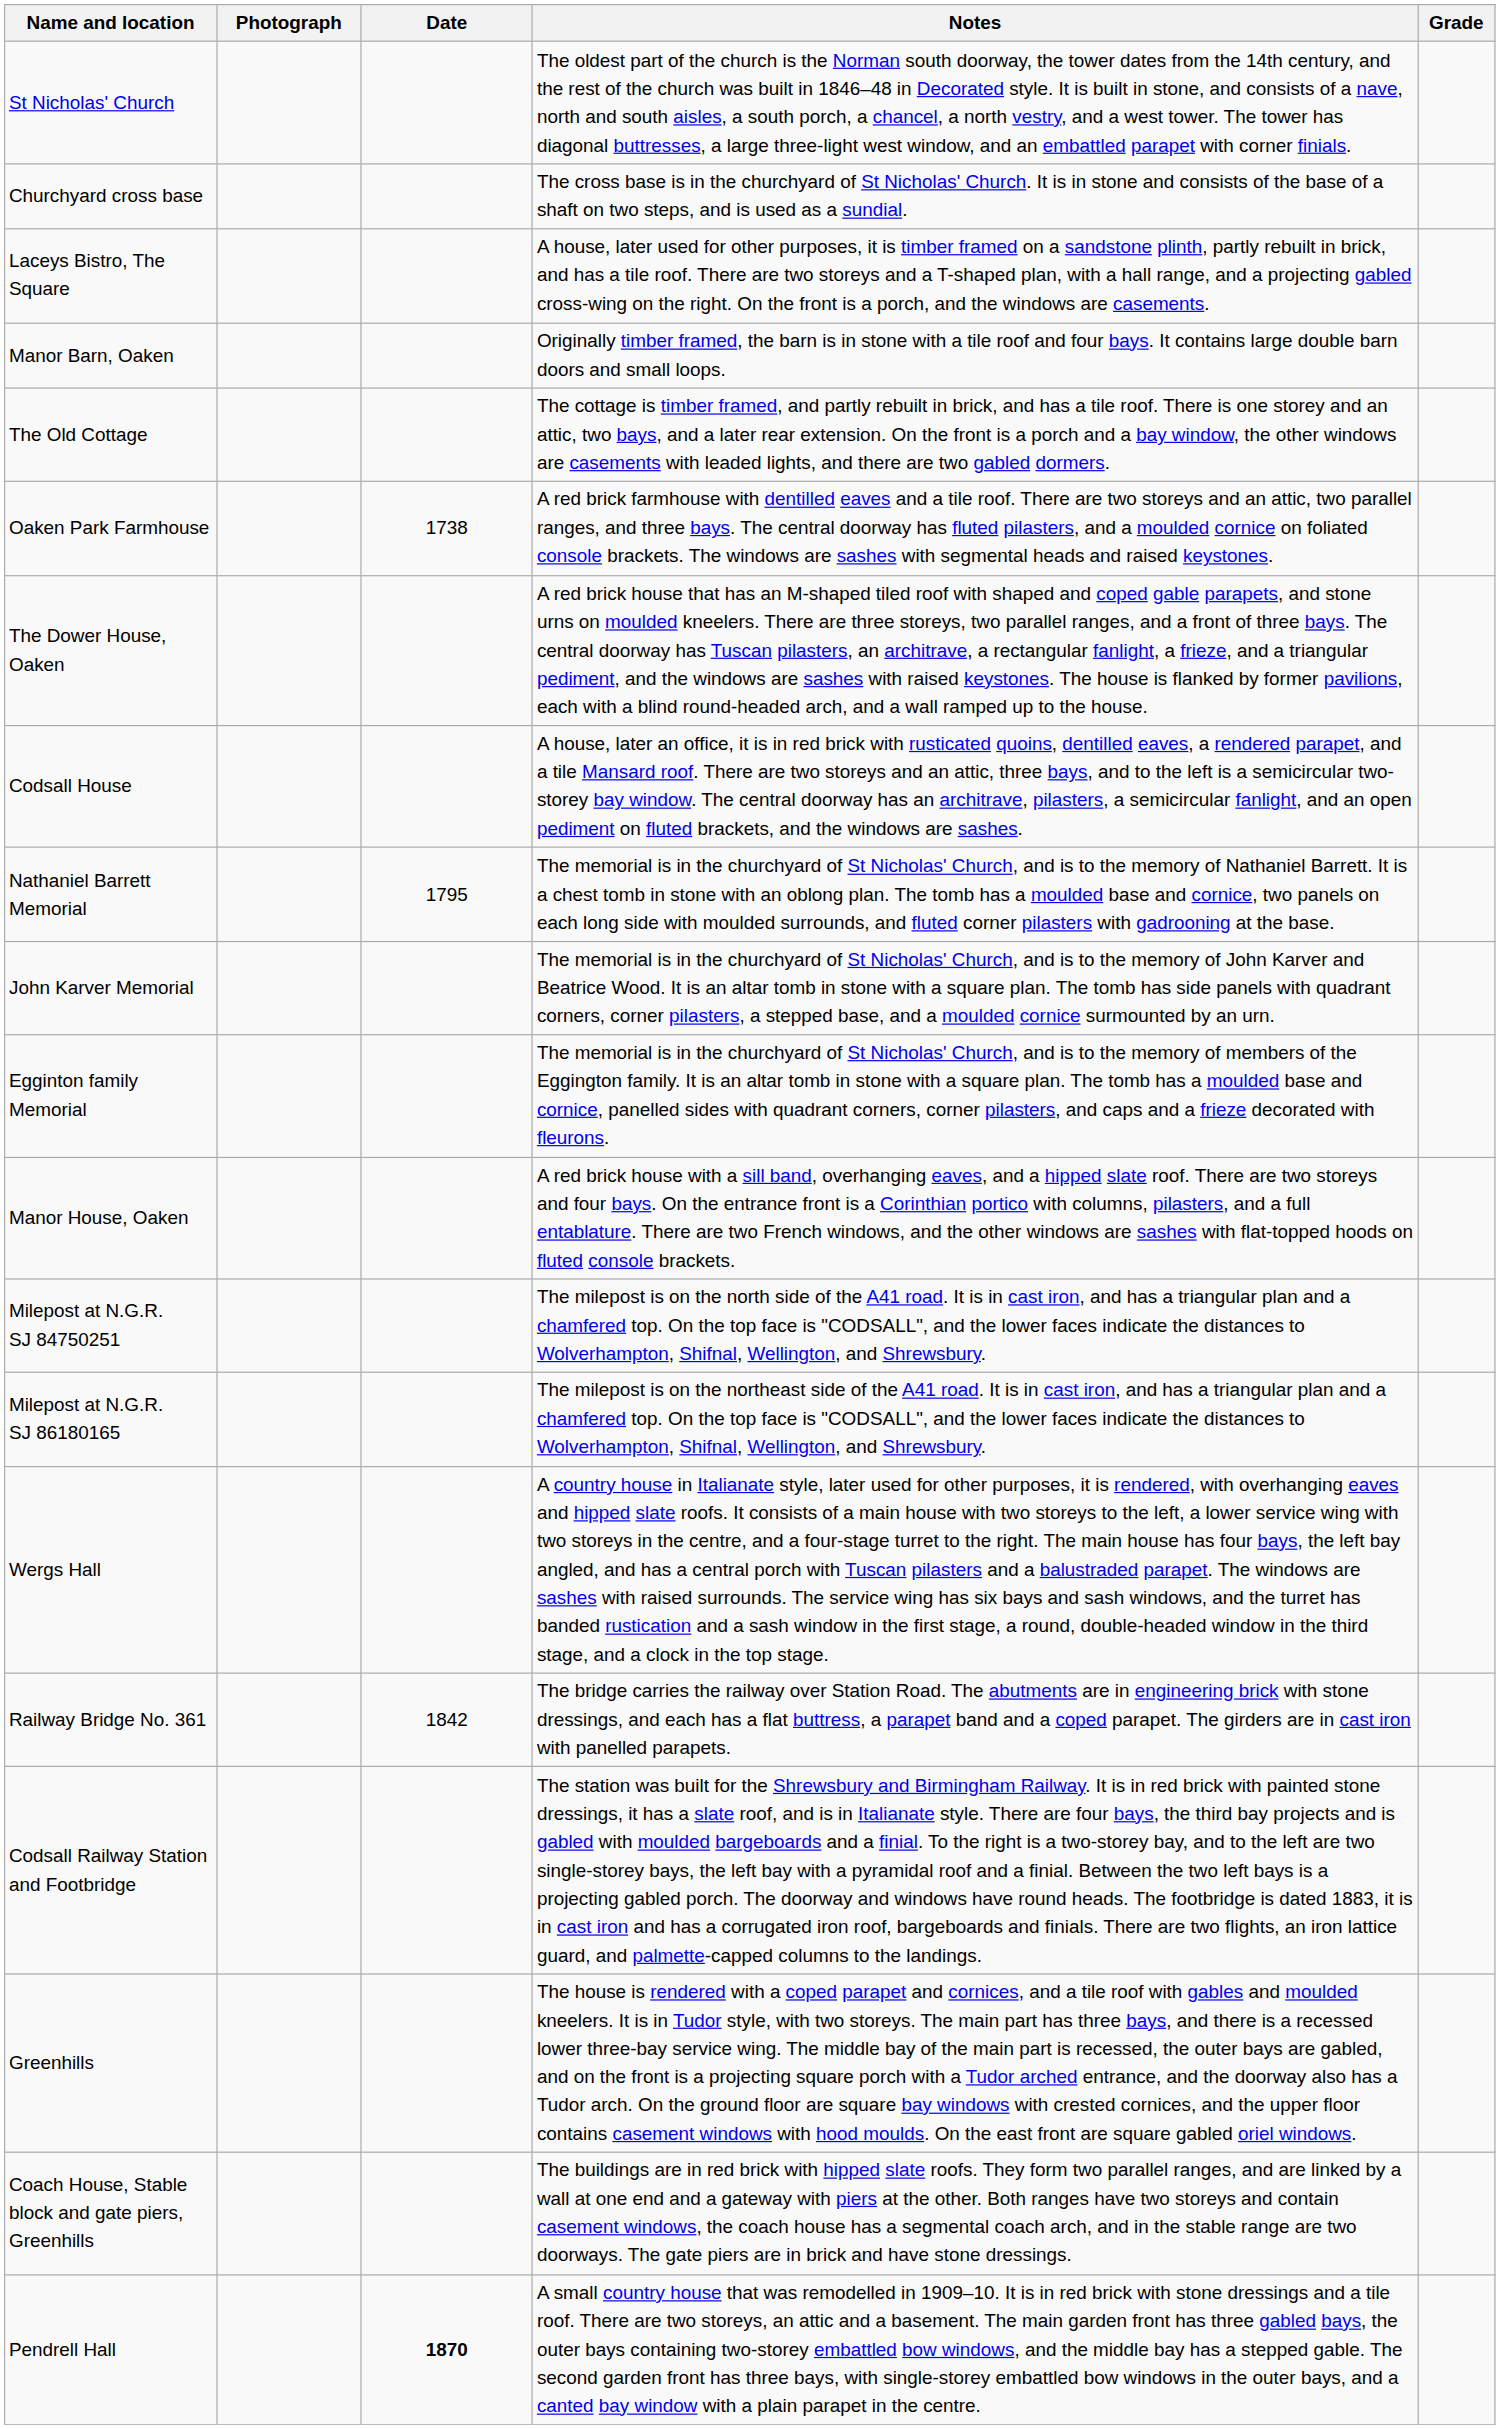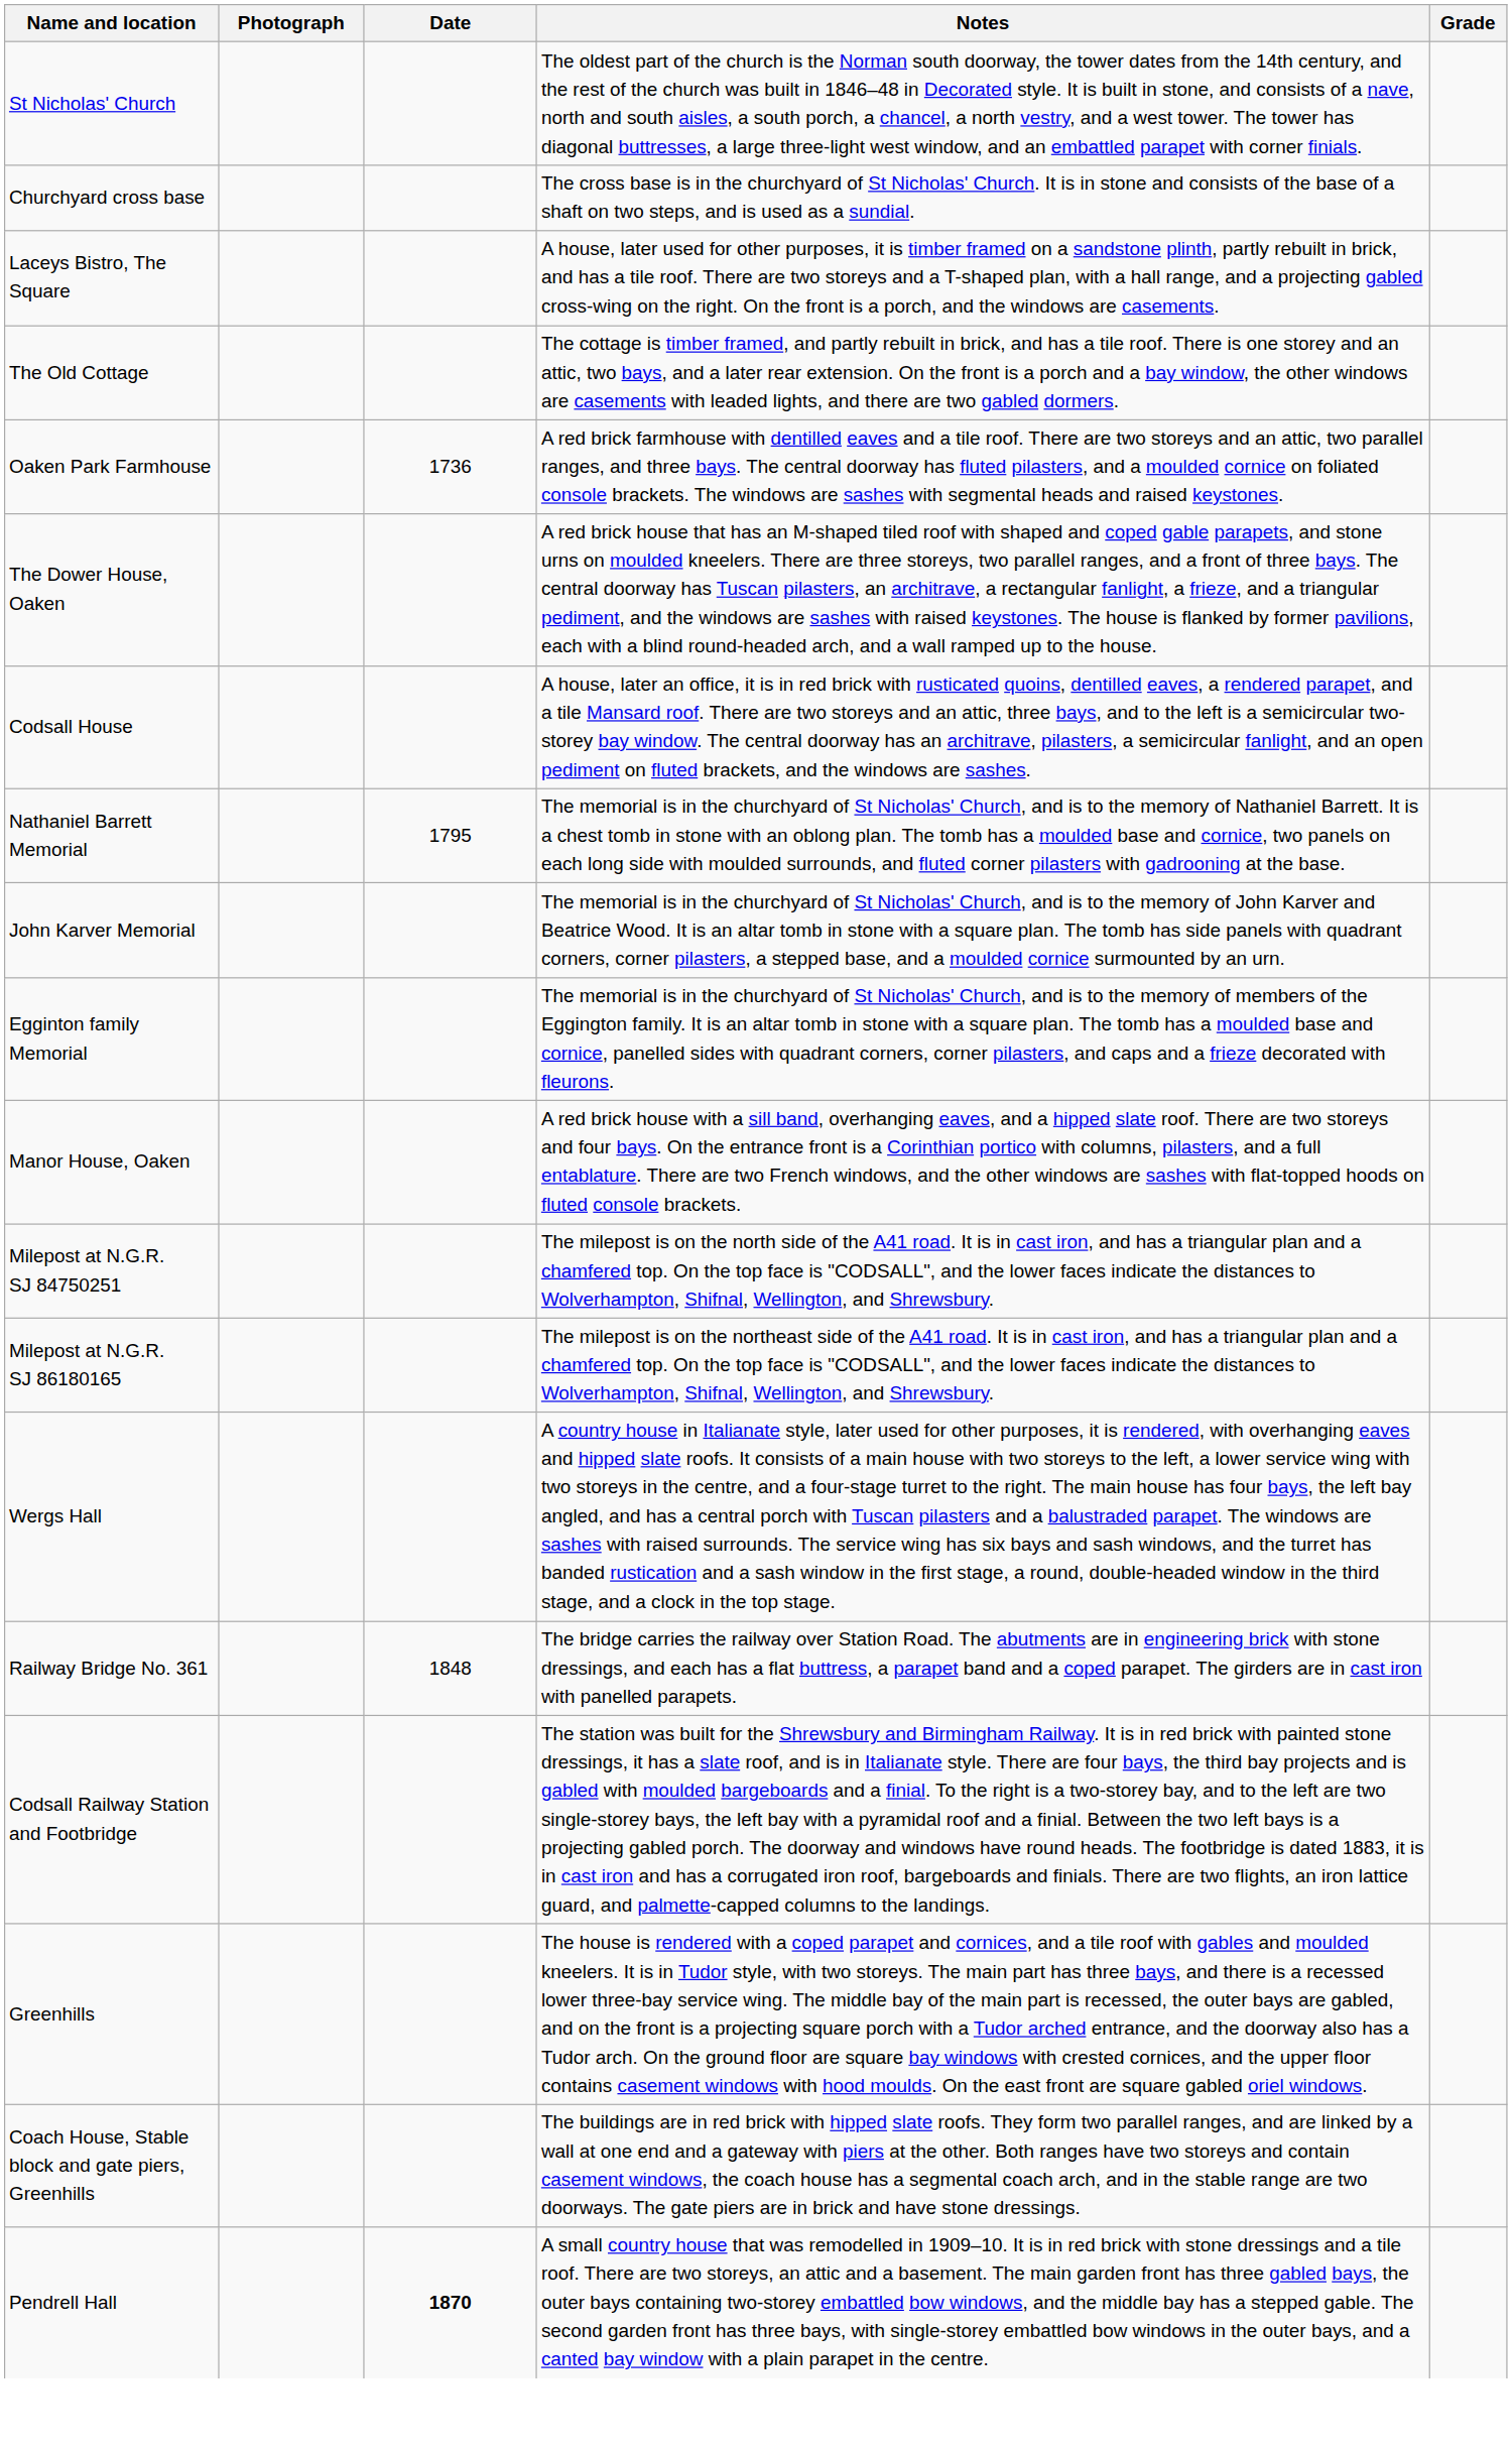 <table class="wikitable sortable plainrowheaders" style="width:100%; border:0; text-align:left; line-height:150%;">
 <tr>
 <th scope="col"  style="width:150px">Name and location</th>
 <th scope="col"  style="width:100px" class="unsortable">Photograph</th>
 <th scope="col"  style="width:120px">Date</th>
 <th scope="col"  style="width:650px" class="unsortable">Notes</th>
 <th scope="col"  style="width:50px">Grade</th>
 </tr>
 <tr>
 <td><a href='#'>St Nicholas' Church</a><br><small></small></td>
 <td></td>
 <td align="center"></td>
 <td>The oldest part of the church is the <a href='#'>Norman</a> south doorway, the tower dates from the 14th century, and the rest of the church was built in 1846–48 in <a href='#'>Decorated</a> style. It is built in stone, and consists of a <a href='#'>nave</a>, north and south <a href='#'>aisles</a>, a south porch, a <a href='#'>chancel</a>, a north <a href='#'>vestry</a>, and a west tower. The tower has diagonal <a href='#'>buttresses</a>, a large three-light west window, and an <a href='#'>embattled</a> <a href='#'>parapet</a> with corner <a href='#'>finials</a>.</td>
 <td align="center" ></td>
 </tr>
 <tr>
 <td>Churchyard cross base<br><small></small></td>
 <td></td>
 <td align="center"></td>
 <td>The cross base is in the churchyard of <a href='#'>St Nicholas' Church</a>. It is in stone and consists of the base of a shaft on two steps, and is used as a <a href='#'>sundial</a>.</td>
 <td align="center" ></td>
 </tr>
 <tr>
 <td>Laceys Bistro, The Square<br><small></small></td>
 <td></td>
 <td align="center"></td>
 <td>A house, later used for other purposes, it is <a href='#'>timber framed</a> on a <a href='#'>sandstone</a> <a href='#'>plinth</a>, partly rebuilt in brick, and has a tile roof. There are two storeys and a T-shaped plan, with a hall range, and a projecting <a href='#'>gabled</a> cross-wing on the right. On the front is a porch, and the windows are <a href='#'>casements</a>.</td>
 <td align="center" ></td>
 </tr>
 <tr>
-<td>Manor Barn, Oaken<br><small></small></td>
-<td></td>
-<td align="center"></td>
-<td>Originally <a href='#'>timber framed</a>, the barn is in stone with a tile roof and four <a href='#'>bays</a>. It contains large double barn doors and small loops.</td>
-<td align="center" ></td>
-</tr>
-<tr>
 <td>The Old Cottage<br><small></small></td>
 <td></td>
 <td align="center"></td>
 <td>The cottage is <a href='#'>timber framed</a>, and partly rebuilt in brick, and has a tile roof. There is one storey and an attic, two <a href='#'>bays</a>, and a later rear extension. On the front is a porch and a <a href='#'>bay window</a>, the other windows are <a href='#'>casements</a> with leaded lights, and there are two <a href='#'>gabled</a> <a href='#'>dormers</a>.</td>
 <td align="center" ></td>
 </tr>
 <tr>
 <td>Oaken Park Farmhouse<br><small></small></td>
 <td></td>
-<td align="center">1738</td>
+<td align="center">1736</td>
 <td>A red brick farmhouse with <a href='#'>dentilled</a> <a href='#'>eaves</a> and a tile roof. There are two storeys and an attic, two parallel ranges, and three <a href='#'>bays</a>. The central doorway has <a href='#'>fluted</a> <a href='#'>pilasters</a>, and a <a href='#'>moulded</a> <a href='#'>cornice</a> on foliated <a href='#'>console</a> brackets. The windows are <a href='#'>sashes</a> with segmental heads and raised <a href='#'>keystones</a>.</td>
 <td align="center" ></td>
 </tr>
 <tr>
 <td>The Dower House, Oaken<br><small></small></td>
 <td></td>
 <td align="center"></td>
 <td>A red brick house that has an M-shaped tiled roof with shaped and <a href='#'>coped</a> <a href='#'>gable</a> <a href='#'>parapets</a>, and stone urns on <a href='#'>moulded</a> kneelers. There are three storeys, two parallel ranges, and a front of three <a href='#'>bays</a>. The central doorway has <a href='#'>Tuscan</a> <a href='#'>pilasters</a>, an <a href='#'>architrave</a>, a rectangular <a href='#'>fanlight</a>, a <a href='#'>frieze</a>, and a triangular <a href='#'>pediment</a>, and the windows are <a href='#'>sashes</a> with raised <a href='#'>keystones</a>. The house is flanked by former <a href='#'>pavilions</a>, each with a blind round-headed arch, and a wall ramped up to the house.</td>
 <td align="center" ></td>
 </tr>
 <tr>
 <td>Codsall House<br><small></small></td>
 <td></td>
 <td align="center"></td>
 <td>A house, later an office, it is in red brick with <a href='#'>rusticated</a> <a href='#'>quoins</a>, <a href='#'>dentilled</a> <a href='#'>eaves</a>, a <a href='#'>rendered</a> <a href='#'>parapet</a>, and a tile <a href='#'>Mansard roof</a>. There are two storeys and an attic, three <a href='#'>bays</a>, and to the left is a semicircular two-storey <a href='#'>bay window</a>. The central doorway has an <a href='#'>architrave</a>, <a href='#'>pilasters</a>, a semicircular <a href='#'>fanlight</a>, and an open <a href='#'>pediment</a> on <a href='#'>fluted</a> brackets, and the windows are <a href='#'>sashes</a>.</td>
 <td align="center" ></td>
 </tr>
 <tr>
 <td>Nathaniel Barrett Memorial<br><small></small></td>
 <td></td>
 <td align="center">1795</td>
 <td>The memorial is in the churchyard of <a href='#'>St Nicholas' Church</a>, and is to the memory of Nathaniel Barrett. It is a chest tomb in stone with an oblong plan. The tomb has a <a href='#'>moulded</a> base and <a href='#'>cornice</a>, two panels on each long side with moulded surrounds, and <a href='#'>fluted</a> corner <a href='#'>pilasters</a> with <a href='#'>gadrooning</a> at the base.</td>
 <td align="center" ></td>
 </tr>
 <tr>
 <td>John Karver Memorial<br><small></small></td>
 <td></td>
 <td align="center"></td>
 <td>The memorial is in the churchyard of <a href='#'>St Nicholas' Church</a>, and is to the memory of John Karver and Beatrice Wood. It is an altar tomb in stone with a square plan. The tomb has side panels with quadrant corners, corner <a href='#'>pilasters</a>, a stepped base, and a <a href='#'>moulded</a> <a href='#'>cornice</a> surmounted by an urn.</td>
 <td align="center" ></td>
 </tr>
 <tr>
 <td>Egginton family Memorial<br><small></small></td>
 <td></td>
 <td align="center"></td>
 <td>The memorial is in the churchyard of <a href='#'>St Nicholas' Church</a>, and is to the memory of members of the Eggington family. It is an altar tomb in stone with a square plan. The tomb has a <a href='#'>moulded</a> base and <a href='#'>cornice</a>, panelled sides with quadrant corners, corner <a href='#'>pilasters</a>, and caps and a <a href='#'>frieze</a> decorated with <a href='#'>fleurons</a>.</td>
 <td align="center" ></td>
 </tr>
 <tr>
 <td>Manor House, Oaken<br><small></small></td>
 <td></td>
 <td align="center"></td>
 <td>A red brick house with a <a href='#'>sill band</a>, overhanging <a href='#'>eaves</a>, and a <a href='#'>hipped</a> <a href='#'>slate</a> roof. There are two storeys and four <a href='#'>bays</a>. On the entrance front is a <a href='#'>Corinthian</a> <a href='#'>portico</a> with columns, <a href='#'>pilasters</a>, and a full <a href='#'>entablature</a>. There are two French windows, and the other windows are <a href='#'>sashes</a> with flat-topped hoods on <a href='#'>fluted</a> <a href='#'>console</a> brackets.</td>
 <td align="center" ></td>
 </tr>
 <tr>
 <td>Milepost at N.G.R. SJ 84750251<br><small></small></td>
 <td></td>
 <td align="center"></td>
 <td>The milepost is on the north side of the <a href='#'>A41 road</a>. It is in <a href='#'>cast iron</a>, and has a triangular plan and a <a href='#'>chamfered</a> top. On the top face is "CODSALL", and the lower faces indicate the distances to <a href='#'>Wolverhampton</a>, <a href='#'>Shifnal</a>, <a href='#'>Wellington</a>, and <a href='#'>Shrewsbury</a>.</td>
 <td align="center" ></td>
 </tr>
 <tr>
 <td>Milepost at N.G.R. SJ 86180165<br><small></small></td>
 <td></td>
 <td align="center"></td>
 <td>The milepost is on the northeast side of the <a href='#'>A41 road</a>. It is in <a href='#'>cast iron</a>, and has a triangular plan and a <a href='#'>chamfered</a> top. On the top face is "CODSALL", and the lower faces indicate the distances to <a href='#'>Wolverhampton</a>, <a href='#'>Shifnal</a>, <a href='#'>Wellington</a>, and <a href='#'>Shrewsbury</a>.</td>
 <td align="center" ></td>
 </tr>
 <tr>
 <td>Wergs Hall<br><small></small></td>
 <td></td>
 <td align="center"></td>
 <td>A <a href='#'>country house</a> in <a href='#'>Italianate</a> style, later used for other purposes, it is <a href='#'>rendered</a>, with overhanging <a href='#'>eaves</a> and <a href='#'>hipped</a> <a href='#'>slate</a> roofs. It consists of a main house with two storeys to the left, a lower service wing with two storeys in the centre, and a four-stage turret to the right. The main house has four <a href='#'>bays</a>, the left bay angled, and has a central porch with <a href='#'>Tuscan</a> <a href='#'>pilasters</a> and a <a href='#'>balustraded</a> <a href='#'>parapet</a>. The windows are <a href='#'>sashes</a> with raised surrounds. The service wing has six bays and sash windows, and the turret has banded <a href='#'>rustication</a> and a sash window in the first stage, a round, double-headed window in the third stage, and a clock in the top stage.</td>
 <td align="center" ></td>
 </tr>
 <tr>
 <td>Railway Bridge No. 361<br><small></small></td>
 <td></td>
-<td align="center">1842</td>
+<td align="center">1848</td>
 <td>The bridge carries the railway over Station Road. The <a href='#'>abutments</a> are in <a href='#'>engineering brick</a> with stone dressings, and each has a flat <a href='#'>buttress</a>, a <a href='#'>parapet</a> band and a <a href='#'>coped</a> parapet. The girders are in <a href='#'>cast iron</a> with panelled parapets.</td>
 <td align="center" ></td>
 </tr>
 <tr>
 <td>Codsall Railway Station and Footbridge<br><small></small></td>
 <td></td>
 <td align="center"></td>
 <td>The station was built for the <a href='#'>Shrewsbury and Birmingham Railway</a>. It is in red brick with painted stone dressings, it has a <a href='#'>slate</a> roof, and is in <a href='#'>Italianate</a> style. There are four <a href='#'>bays</a>, the third bay projects and is <a href='#'>gabled</a> with <a href='#'>moulded</a> <a href='#'>bargeboards</a> and a <a href='#'>finial</a>. To the right is a two-storey bay, and to the left are two single-storey bays, the left bay with a pyramidal roof and a finial. Between the two left bays is a projecting gabled porch. The doorway and windows have round heads. The footbridge is dated 1883, it is in <a href='#'>cast iron</a> and has a corrugated iron roof, bargeboards and finials. There are two flights, an iron lattice guard, and <a href='#'>palmette</a>-capped columns to the landings.</td>
 <td align="center" ></td>
 </tr>
 <tr>
 <td>Greenhills<br><small></small></td>
 <td></td>
 <td align="center"></td>
 <td>The house is <a href='#'>rendered</a> with a <a href='#'>coped</a> <a href='#'>parapet</a> and <a href='#'>cornices</a>, and a tile roof with <a href='#'>gables</a> and <a href='#'>moulded</a> kneelers. It is in <a href='#'>Tudor</a> style, with two storeys. The main part has three <a href='#'>bays</a>, and there is a recessed lower three-bay service wing. The middle bay of the main part is recessed, the outer bays are gabled, and on the front is a projecting square porch with a <a href='#'>Tudor arched</a> entrance, and the doorway also has a Tudor arch. On the ground floor are square <a href='#'>bay windows</a> with crested cornices, and the upper floor contains <a href='#'>casement windows</a> with <a href='#'>hood moulds</a>. On the east front are square gabled <a href='#'>oriel windows</a>.</td>
 <td align="center" ></td>
 </tr>
 <tr>
 <td>Coach House, Stable block and gate piers, Greenhills<br><small></small></td>
 <td></td>
 <td align="center"></td>
 <td>The buildings are in red brick with <a href='#'>hipped</a> <a href='#'>slate</a> roofs. They form two parallel ranges, and are linked by a wall at one end and a gateway with <a href='#'>piers</a> at the other. Both ranges have two storeys and contain <a href='#'>casement windows</a>, the coach house has a segmental coach arch, and in the stable range are two doorways. The gate piers are in brick and have stone dressings.</td>
 <td align="center" ></td>
 </tr>
 <tr>
 <td>Pendrell Hall<br><small></small></td>
 <td></td>
 <td align="center"><strong>1870</strong></td>
 <td>A small <a href='#'>country house</a> that was remodelled in 1909–10. It is in red brick with stone dressings and a tile roof. There are two storeys, an attic and a basement. The main garden front has three <a href='#'>gabled</a> <a href='#'>bays</a>, the outer bays containing two-storey <a href='#'>embattled</a> <a href='#'>bow windows</a>, and the middle bay has a stepped gable. The second garden front has three bays, with single-storey embattled bow windows in the outer bays, and a <a href='#'>canted</a> <a href='#'>bay window</a> with a plain parapet in the centre.</td>
 <td align="center" ></td>
 </tr>
 <tr>
 </tr>
 </table>
